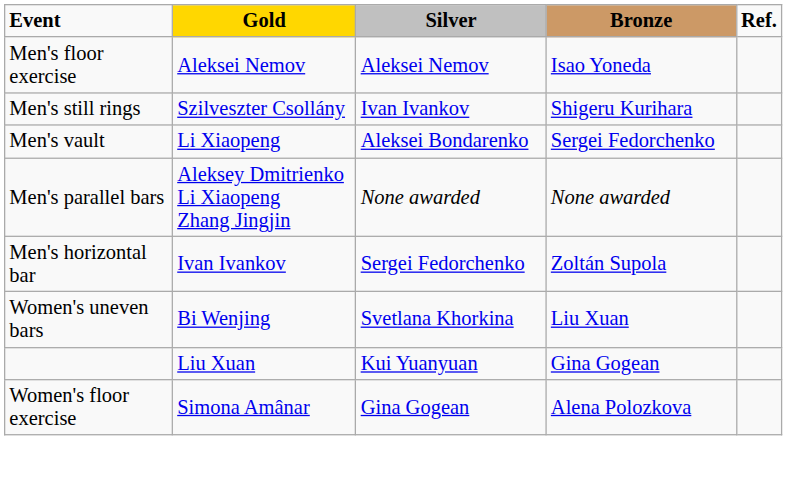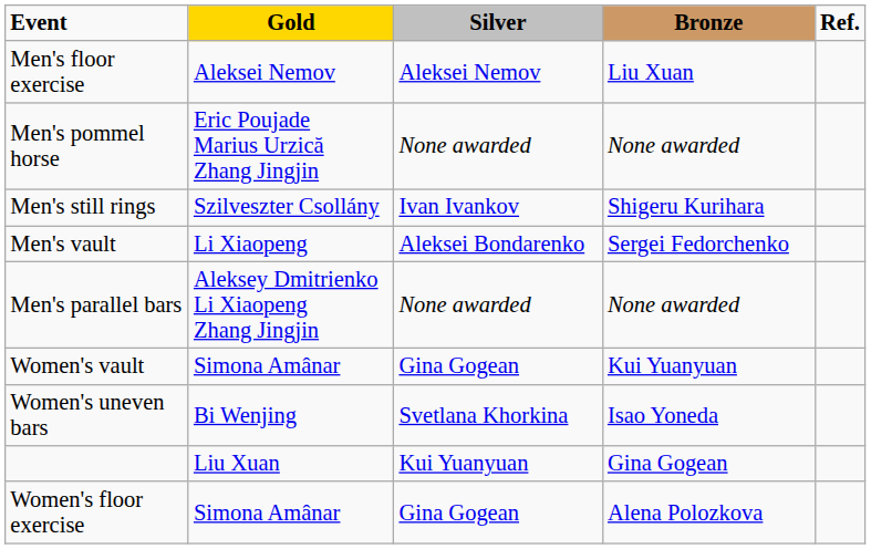 <table class="wikitable">
 <tr>
 <td style="width:12em;"><strong>Event</strong></td>
 <td style="text-align:center; background:gold; width:13em;"><strong>Gold</strong></td>
 <td style="text-align:center; background:silver; width:13em;"><strong>Silver</strong></td>
 <td style="text-align:center; background:#c96; width:13em;"><strong>Bronze</strong></td>
 <td style="width:1em;"><strong>Ref.</strong></td>
 </tr>
 <tr>
 <td>Men's floor exercise</td>
 <td> <a href='#'>Aleksei Nemov</a></td>
 <td> <a href='#'>Aleksei Nemov</a></td>
-<td> <a href='#'>Isao Yoneda</a></td>
+<td> <a href='#'>Liu Xuan</a></td>
+<td></td>
+</tr>
+<tr>
+<td>Men's pommel horse</td>
+<td> <a href='#'>Eric Poujade</a><br> <a href='#'>Marius Urzică</a><br> <a href='#'>Zhang Jingjin</a></td>
+<td><em>None awarded</em></td>
+<td><em>None awarded</em></td>
 <td></td>
 </tr>
 <tr>
 <td>Men's still rings</td>
 <td> <a href='#'>Szilveszter Csollány</a></td>
 <td> <a href='#'>Ivan Ivankov</a></td>
 <td> <a href='#'>Shigeru Kurihara</a></td>
 <td></td>
 </tr>
 <tr>
 <td>Men's vault</td>
 <td> <a href='#'>Li Xiaopeng</a></td>
 <td> <a href='#'>Aleksei Bondarenko</a></td>
 <td> <a href='#'>Sergei Fedorchenko</a></td>
 <td></td>
 </tr>
 <tr>
 <td>Men's parallel bars</td>
 <td> <a href='#'>Aleksey Dmitrienko</a><br> <a href='#'>Li Xiaopeng</a><br> <a href='#'>Zhang Jingjin</a></td>
 <td><em>None awarded</em></td>
 <td><em>None awarded</em></td>
 <td></td>
 </tr>
 <tr>
-<td>Men's horizontal bar</td>
-<td> <a href='#'>Ivan Ivankov</a></td>
-<td> <a href='#'>Sergei Fedorchenko</a></td>
-<td> <a href='#'>Zoltán Supola</a></td>
+<td>Women's vault</td>
+<td> <a href='#'>Simona Amânar</a></td>
+<td> <a href='#'>Gina Gogean</a></td>
+<td> <a href='#'>Kui Yuanyuan</a></td>
 <td></td>
 </tr>
 <tr>
 <td>Women's uneven bars</td>
 <td> <a href='#'>Bi Wenjing</a></td>
 <td> <a href='#'>Svetlana Khorkina</a></td>
-<td> <a href='#'>Liu Xuan</a></td>
+<td> <a href='#'>Isao Yoneda</a></td>
 <td></td>
 </tr>
 <tr>
 <td></td>
 <td> <a href='#'>Liu Xuan</a></td>
 <td> <a href='#'>Kui Yuanyuan</a></td>
 <td> <a href='#'>Gina Gogean</a></td>
 <td></td>
 </tr>
 <tr>
 <td>Women's floor exercise</td>
 <td> <a href='#'>Simona Amânar</a></td>
 <td> <a href='#'>Gina Gogean</a></td>
 <td> <a href='#'>Alena Polozkova</a></td>
 <td></td>
 </tr>
 </table>
